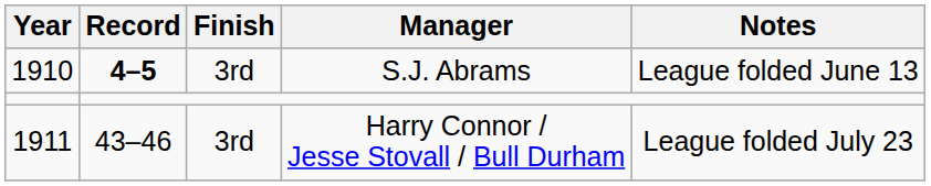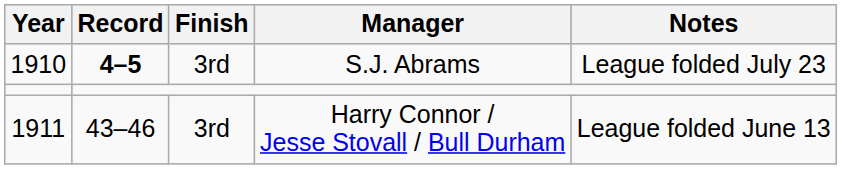 <table class="wikitable">
 <tr>
 <th>Year</th>
 <th>Record</th>
 <th>Finish</th>
 <th>Manager</th>
 <th>Notes</th>
 </tr>
 <tr align=center>
 <td>1910</td>
 <td><strong>4–5</strong></td>
 <td>3rd</td>
 <td>S.J. Abrams</td>
-<td>League folded June 13</td>
+<td>League folded July 23</td>
 </tr>
 <tr align=center>
 <td></td>
 </tr>
 <tr align=center>
 <td>1911</td>
 <td>43–46</td>
 <td>3rd</td>
 <td>Harry Connor /<br> <a href='#'>Jesse Stovall</a> / <a href='#'>Bull Durham</a></td>
-<td>League folded July 23</td>
+<td>League folded June 13</td>
 </tr>
 </table>
